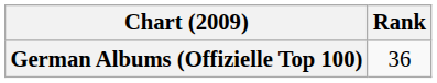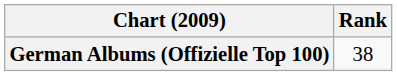 <table class="wikitable plainrowheaders">
 <tr>
 <th>Chart (2009)</th>
 <th>Rank</th>
 </tr>
 <tr>
 <th scope="row">German Albums (Offizielle Top 100)</th>
-<td align="center">36</td>
+<td align="center">38</td>
 </tr>
 </table>
